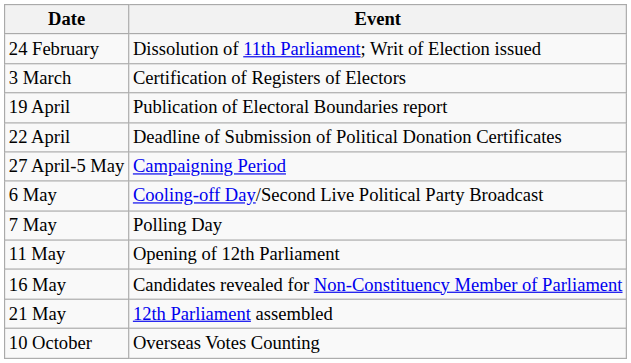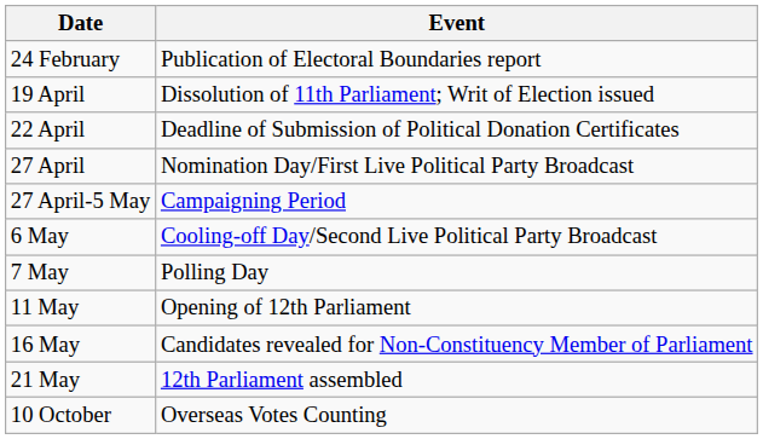 <table class="wikitable">
 <tr>
 <th>Date</th>
 <th>Event</th>
 </tr>
 <tr>
 <td>24 February</td>
-<td>Dissolution of <a href='#'>11th Parliament</a>; Writ of Election issued</td>
-</tr>
-<tr>
-<td>3 March</td>
-<td>Certification of Registers of Electors</td>
+<td>Publication of Electoral Boundaries report</td>
 </tr>
 <tr>
 <td>19 April</td>
-<td>Publication of Electoral Boundaries report</td>
+<td>Dissolution of <a href='#'>11th Parliament</a>; Writ of Election issued</td>
 </tr>
 <tr>
 <td>22 April</td>
 <td>Deadline of Submission of Political Donation Certificates</td>
+</tr>
+<tr>
+<td>27 April</td>
+<td>Nomination Day/First Live Political Party Broadcast</td>
 </tr>
 <tr>
 <td>27 April-5 May</td>
 <td><a href='#'>Campaigning Period</a></td>
 </tr>
 <tr>
 <td>6 May</td>
 <td><a href='#'>Cooling-off Day</a>/Second Live Political Party Broadcast</td>
 </tr>
 <tr>
 <td>7 May</td>
 <td>Polling Day</td>
 </tr>
 <tr>
 <td>11 May</td>
 <td>Opening of 12th Parliament</td>
 </tr>
 <tr>
 <td>16 May</td>
 <td>Candidates revealed for <a href='#'>Non-Constituency Member of Parliament</a></td>
 </tr>
 <tr>
 <td>21 May</td>
 <td><a href='#'>12th Parliament</a> assembled</td>
 </tr>
 <tr>
 <td>10 October</td>
 <td>Overseas Votes Counting</td>
 </tr>
 </table>
